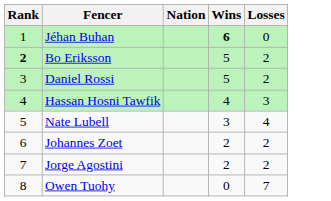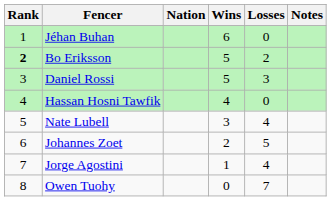 <table class="wikitable sortable" style="text-align: center;">
 <tr>
 <th>Rank</th>
 <th>Fencer</th>
 <th>Nation</th>
 <th>Wins</th>
 <th>Losses</th>
+<th>Notes</th>
 </tr>
 <tr style="background:#bbf3bb;">
 <td>1</td>
 <td align=left><a href='#'>Jéhan Buhan</a></td>
 <td align=left></td>
-<td><strong>6</strong></td>
+<td>6</td>
 <td>0</td>
+<td></td>
 </tr>
 <tr style="background:#bbf3bb;">
 <td><strong>2</strong></td>
 <td align=left><a href='#'>Bo Eriksson</a></td>
 <td align=left></td>
 <td>5</td>
 <td>2</td>
+<td></td>
 </tr>
 <tr style="background:#bbf3bb;">
 <td>3</td>
 <td align=left><a href='#'>Daniel Rossi</a></td>
 <td align=left></td>
 <td>5</td>
-<td>2</td>
+<td>3</td>
+<td></td>
 </tr>
 <tr style="background:#bbf3bb;">
 <td>4</td>
 <td align=left><a href='#'>Hassan Hosni Tawfik</a></td>
 <td align=left></td>
 <td>4</td>
-<td>3</td>
+<td>0</td>
+<td></td>
 </tr>
 <tr>
 <td>5</td>
 <td align=left><a href='#'>Nate Lubell</a></td>
 <td align=left></td>
 <td>3</td>
 <td>4</td>
+<td></td>
 </tr>
 <tr>
 <td>6</td>
 <td align=left><a href='#'>Johannes Zoet</a></td>
 <td align=left></td>
 <td>2</td>
-<td>2</td>
+<td>5</td>
+<td></td>
 </tr>
 <tr>
 <td>7</td>
 <td align=left><a href='#'>Jorge Agostini</a></td>
 <td align=left></td>
-<td>2</td>
-<td>2</td>
+<td>1</td>
+<td>4</td>
+<td></td>
 </tr>
 <tr>
 <td>8</td>
 <td align=left><a href='#'>Owen Tuohy</a></td>
 <td align=left></td>
 <td>0</td>
 <td>7</td>
+<td></td>
 </tr>
 </table>
